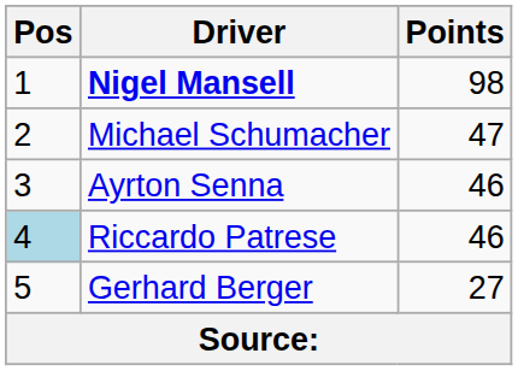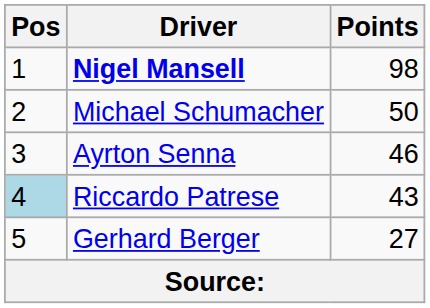 <table class="wikitable" style="font-size: 95%;">
 <tr>
 <th>Pos</th>
 <th>Driver</th>
 <th>Points</th>
 </tr>
 <tr>
 <td>1</td>
 <td> <strong><a href='#'>Nigel Mansell</a></strong></td>
 <td align="right">98</td>
 </tr>
 <tr>
 <td>2</td>
 <td> <a href='#'>Michael Schumacher</a></td>
-<td align="right">47</td>
+<td align="right">50</td>
 </tr>
 <tr>
 <td>3</td>
 <td> <a href='#'>Ayrton Senna</a></td>
 <td align="right">46</td>
 </tr>
 <tr>
 <td style="background: lightblue;">4</td>
 <td> <a href='#'>Riccardo Patrese</a></td>
-<td align="right">46</td>
+<td align="right">43</td>
 </tr>
 <tr>
 <td>5</td>
 <td> <a href='#'>Gerhard Berger</a></td>
 <td align="right">27</td>
 </tr>
 <tr>
 <th colspan=4>Source: </th>
 </tr>
 </table>
